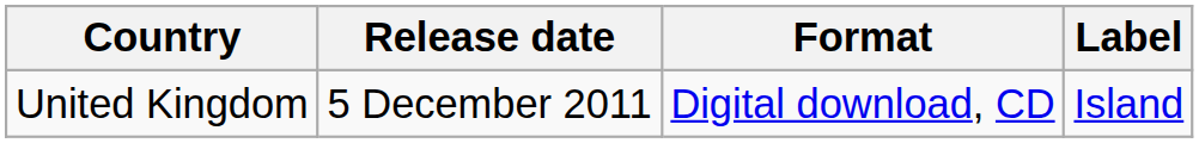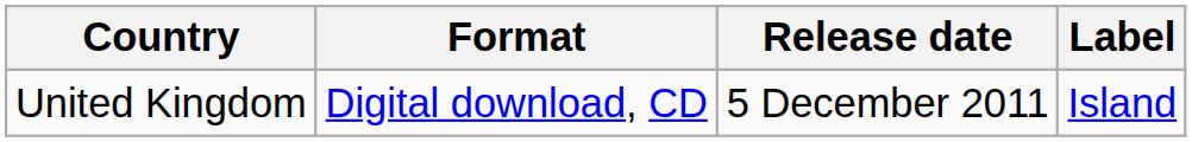 <table class="wikitable" style="text-align: center;">
 <tr>
 <th>Country</th>
+<th>Format</th>
 <th>Release date</th>
-<th>Format</th>
 <th>Label</th>
 </tr>
 <tr>
 <td>United Kingdom</td>
+<td><a href='#'>Digital download</a>, <a href='#'>CD</a></td>
 <td>5 December 2011</td>
-<td><a href='#'>Digital download</a>, <a href='#'>CD</a></td>
 <td><a href='#'>Island</a></td>
 </tr>
 </table>
